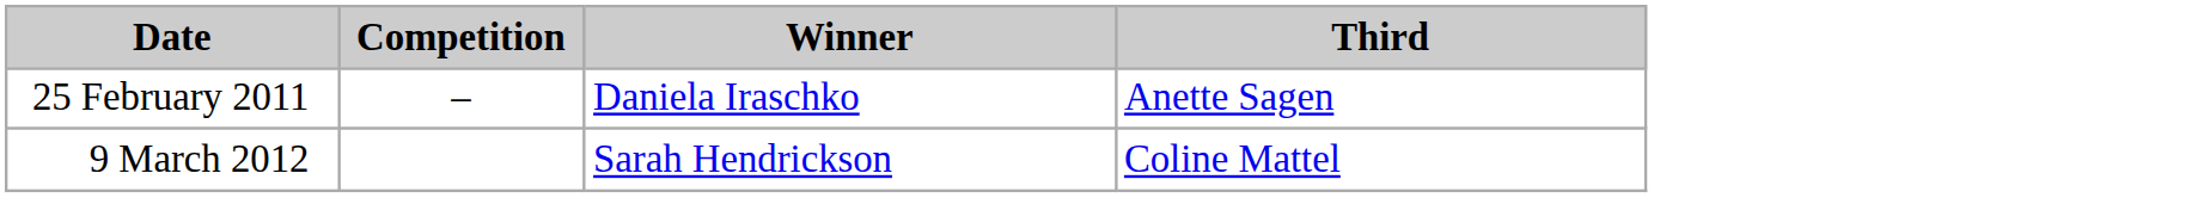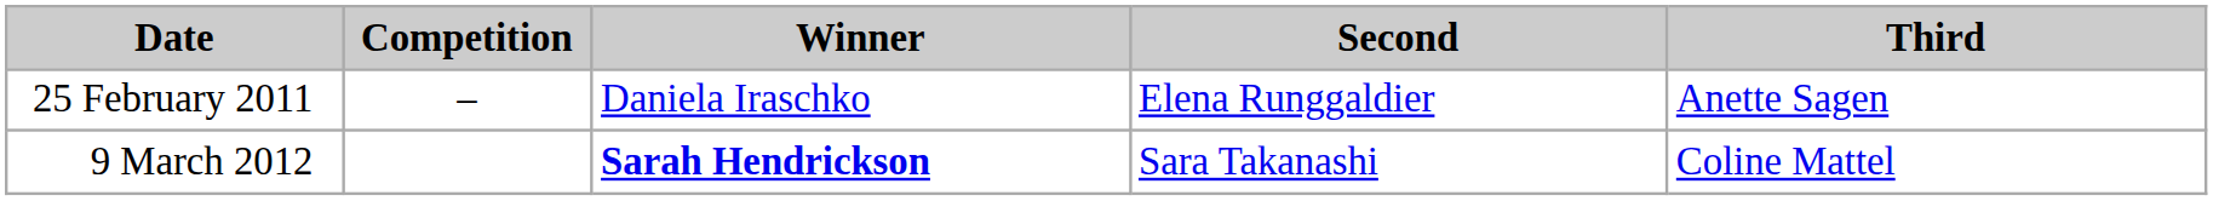 <table class="wikitable plainrowheaders" style="background:#fff; font-size:86%; line-height:15px; border:grey solid 1px; border-collapse:collapse;">
 <tr style="background:#ccc; text-align:center;">
 <th style="background:#ccc;" width="110">Date</th>
 <th style="background:#ccc;" width="80">Competition</th>
 <th style="background:#ccc;" width="180">Winner</th>
+<th style="background:#ccc;" width="180">Second</th>
 <th style="background:#ccc;" width="180">Third</th>
 </tr>
 <tr>
 <td align=right>25 February 2011  </td>
 <td align=center>–</td>
 <td> <a href='#'>Daniela Iraschko</a></td>
+<td> <a href='#'>Elena Runggaldier</a></td>
 <td> <a href='#'>Anette Sagen</a></td>
 </tr>
 <tr>
 <td align=right>9 March 2012  </td>
 <td align=center></td>
-<td> <a href='#'>Sarah Hendrickson</a></td>
+<td><strong> <a href='#'>Sarah Hendrickson</a></strong></td>
+<td> <a href='#'>Sara Takanashi</a></td>
 <td> <a href='#'>Coline Mattel</a></td>
 </tr>
 </table>
